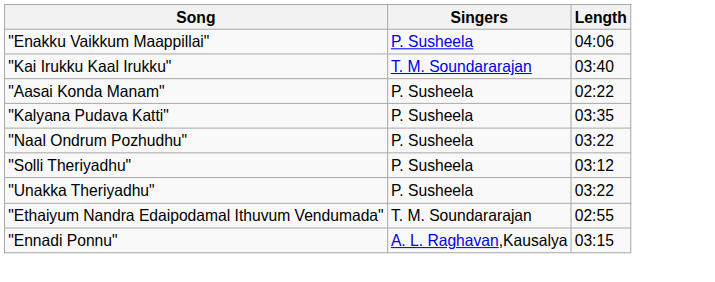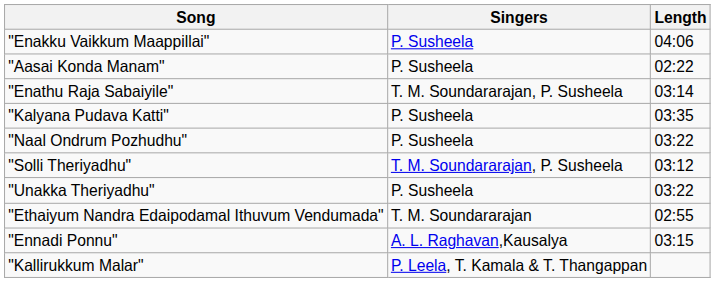 <table class="wikitable" style="font-size:95%;">
 <tr>
 <th>Song</th>
 <th>Singers</th>
 <th>Length</th>
 </tr>
 <tr>
 <td>"Enakku Vaikkum Maappillai"</td>
 <td><a href='#'>P. Susheela</a></td>
 <td>04:06</td>
 </tr>
 <tr>
-<td>"Kai Irukku Kaal Irukku"</td>
-<td><a href='#'>T. M. Soundararajan</a></td>
-<td>03:40</td>
-</tr>
-<tr>
 <td>"Aasai Konda Manam"</td>
 <td>P. Susheela</td>
 <td>02:22</td>
+</tr>
+<tr>
+<td>"Enathu Raja Sabaiyile"</td>
+<td>T. M. Soundararajan, P. Susheela</td>
+<td>03:14</td>
 </tr>
 <tr>
 <td>"Kalyana Pudava Katti"</td>
 <td>P. Susheela</td>
 <td>03:35</td>
 </tr>
 <tr>
 <td>"Naal Ondrum Pozhudhu"</td>
 <td>P. Susheela</td>
 <td>03:22</td>
 </tr>
 <tr>
 <td>"Solli Theriyadhu"</td>
-<td>P. Susheela</td>
+<td><a href='#'>T. M. Soundararajan</a>, P. Susheela</td>
 <td>03:12</td>
 </tr>
 <tr>
 <td>"Unakka Theriyadhu"</td>
 <td>P. Susheela</td>
 <td>03:22</td>
 </tr>
 <tr>
 <td>"Ethaiyum Nandra Edaipodamal Ithuvum Vendumada"</td>
 <td>T. M. Soundararajan</td>
 <td>02:55</td>
 </tr>
 <tr>
 <td>"Ennadi Ponnu"</td>
 <td><a href='#'>A. L. Raghavan</a>,Kausalya</td>
 <td>03:15</td>
 </tr>
+<tr>
+<td>"Kallirukkum Malar"</td>
+<td><a href='#'>P. Leela</a>, T. Kamala & T. Thangappan</td>
+<td></td>
+</tr>
 </table>
